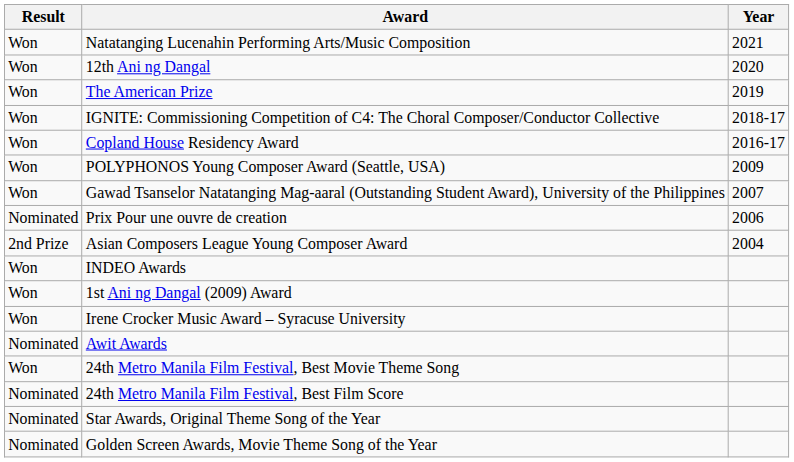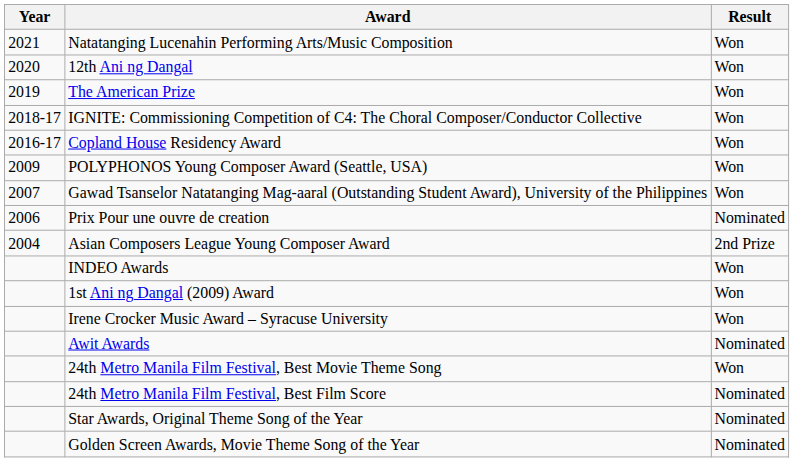 <table class="wikitable sortable">
 <tr>
+<th>Year</th>
+<th>Award</th>
 <th>Result</th>
-<th>Award</th>
-<th>Year</th>
 </tr>
 <tr>
+<td>2021</td>
+<td>Natatanging Lucenahin Performing Arts/Music Composition</td>
 <td>Won</td>
-<td>Natatanging Lucenahin Performing Arts/Music Composition</td>
-<td>2021</td>
 </tr>
 <tr>
+<td>2020</td>
+<td>12th <a href='#'>Ani ng Dangal</a></td>
 <td>Won</td>
-<td>12th <a href='#'>Ani ng Dangal</a></td>
-<td>2020</td>
 </tr>
 <tr>
+<td>2019</td>
+<td><a href='#'>The American Prize</a></td>
 <td>Won</td>
-<td><a href='#'>The American Prize</a></td>
-<td>2019</td>
 </tr>
 <tr>
+<td>2018-17</td>
+<td>IGNITE: Commissioning Competition of C4: The Choral Composer/Conductor Collective</td>
 <td>Won</td>
-<td>IGNITE: Commissioning Competition of C4: The Choral Composer/Conductor Collective</td>
-<td>2018-17</td>
 </tr>
 <tr>
+<td>2016-17</td>
+<td><a href='#'>Copland House</a> Residency Award</td>
 <td>Won</td>
-<td><a href='#'>Copland House</a> Residency Award</td>
-<td>2016-17</td>
 </tr>
 <tr>
+<td>2009</td>
+<td>POLYPHONOS Young Composer Award (Seattle, USA)</td>
 <td>Won</td>
-<td>POLYPHONOS Young Composer Award (Seattle, USA)</td>
-<td>2009</td>
 </tr>
 <tr>
+<td>2007</td>
+<td>Gawad Tsanselor Natatanging Mag-aaral (Outstanding Student Award), University of the Philippines</td>
 <td>Won</td>
-<td>Gawad Tsanselor Natatanging Mag-aaral (Outstanding Student Award), University of the Philippines</td>
-<td>2007</td>
 </tr>
 <tr>
+<td>2006</td>
+<td>Prix Pour une ouvre de creation</td>
 <td>Nominated</td>
-<td>Prix Pour une ouvre de creation</td>
-<td>2006</td>
 </tr>
 <tr>
+<td>2004</td>
+<td>Asian Composers League Young Composer Award</td>
 <td>2nd Prize</td>
-<td>Asian Composers League Young Composer Award</td>
-<td>2004</td>
 </tr>
 <tr>
+<td></td>
+<td>INDEO Awards</td>
 <td>Won</td>
-<td>INDEO Awards</td>
-<td></td>
 </tr>
 <tr>
+<td></td>
+<td>1st <a href='#'>Ani ng Dangal</a> (2009) Award</td>
 <td>Won</td>
-<td>1st <a href='#'>Ani ng Dangal</a> (2009) Award</td>
-<td></td>
 </tr>
 <tr>
+<td></td>
+<td>Irene Crocker Music Award – Syracuse University</td>
 <td>Won</td>
-<td>Irene Crocker Music Award – Syracuse University</td>
-<td></td>
 </tr>
 <tr>
+<td></td>
+<td><a href='#'>Awit Awards</a></td>
 <td>Nominated</td>
-<td><a href='#'>Awit Awards</a></td>
-<td></td>
 </tr>
 <tr>
+<td></td>
+<td>24th <a href='#'>Metro Manila Film Festival</a>, Best Movie Theme Song</td>
 <td>Won</td>
-<td>24th <a href='#'>Metro Manila Film Festival</a>, Best Movie Theme Song</td>
-<td></td>
 </tr>
 <tr>
+<td></td>
+<td>24th <a href='#'>Metro Manila Film Festival</a>, Best Film Score</td>
 <td>Nominated</td>
-<td>24th <a href='#'>Metro Manila Film Festival</a>, Best Film Score</td>
-<td></td>
 </tr>
 <tr>
+<td></td>
+<td>Star Awards, Original Theme Song of the Year</td>
 <td>Nominated</td>
-<td>Star Awards, Original Theme Song of the Year</td>
-<td></td>
 </tr>
 <tr>
+<td></td>
+<td>Golden Screen Awards, Movie Theme Song of the Year</td>
 <td>Nominated</td>
-<td>Golden Screen Awards, Movie Theme Song of the Year</td>
-<td></td>
 </tr>
 </table>
